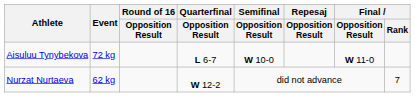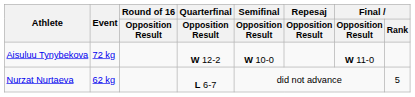 <table class=wikitable style=font-size:90%;text-align:center>
 <tr>
 <th rowspan=2>Athlete</th>
 <th rowspan=2>Event</th>
 <th>Round of 16</th>
 <th>Quarterfinal</th>
 <th>Semifinal</th>
 <th>Repesaj</th>
 <th colspan=2>Final / </th>
 </tr>
 <tr style=font-size:95%>
 <th>Opposition<br>Result</th>
 <th>Opposition<br>Result</th>
 <th>Opposition<br>Result</th>
 <th>Opposition<br>Result</th>
 <th>Opposition<br>Result</th>
 <th>Rank</th>
 </tr>
 <tr>
 <td align=left><a href='#'>Aisuluu Tynybekova</a></td>
 <td align=left><a href='#'>72 kg</a></td>
 <td></td>
-<td><br><strong>L</strong> 6-7</td>
+<td><br><strong>W</strong> 12-2</td>
 <td><br><strong>W</strong> 10-0</td>
 <td></td>
 <td><br><strong>W</strong> 11-0</td>
 <td></td>
 </tr>
 <tr>
 <td align=left><a href='#'>Nurzat Nurtaeva</a></td>
 <td align=left><a href='#'>62 kg</a></td>
 <td></td>
-<td><br><strong>W</strong> 12-2</td>
+<td><br><strong>L</strong> 6-7</td>
 <td colspan=3>did not advance</td>
-<td>7</td>
+<td>5</td>
 </tr>
 </table>
